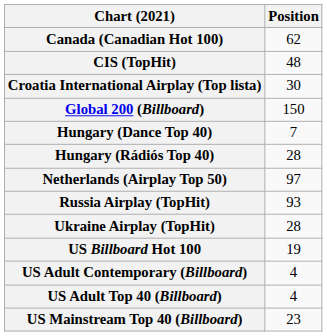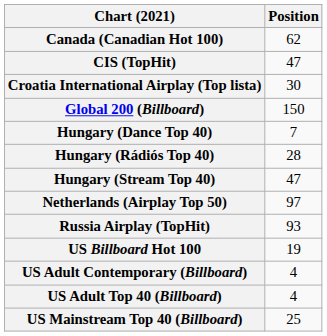 <table class="wikitable sortable plainrowheaders" style="text-align:center">
 <tr>
 <th scope="col">Chart (2021)</th>
 <th scope="col">Position</th>
 </tr>
 <tr>
 <th scope="row">Canada (Canadian Hot 100)</th>
 <td>62</td>
 </tr>
 <tr>
 <th scope="row">CIS (TopHit)</th>
-<td>48</td>
+<td>47</td>
 </tr>
 <tr>
 <th scope="row">Croatia International Airplay (Top lista)</th>
 <td>30</td>
 </tr>
 <tr>
 <th scope="row"><a href='#'>Global 200</a> (<em>Billboard</em>)</th>
 <td>150</td>
 </tr>
 <tr>
 <th scope="row">Hungary (Dance Top 40)</th>
 <td>7</td>
 </tr>
 <tr>
 <th scope="row">Hungary (Rádiós Top 40)</th>
 <td>28</td>
 </tr>
 <tr>
+<th scope="row">Hungary (Stream Top 40)</th>
+<td>47</td>
+</tr>
+<tr>
 <th scope="row">Netherlands (Airplay Top 50)</th>
 <td>97</td>
 </tr>
 <tr>
 <th scope="row">Russia Airplay (TopHit)</th>
 <td>93</td>
-</tr>
-<tr>
-<th scope="row">Ukraine Airplay (TopHit)</th>
-<td>28</td>
 </tr>
 <tr>
 <th scope="row">US <em>Billboard</em> Hot 100</th>
 <td>19</td>
 </tr>
 <tr>
 <th scope="row">US Adult Contemporary (<em>Billboard</em>)</th>
 <td>4</td>
 </tr>
 <tr>
 <th scope="row">US Adult Top 40 (<em>Billboard</em>)</th>
 <td>4</td>
 </tr>
 <tr>
 <th scope="row">US Mainstream Top 40 (<em>Billboard</em>)</th>
-<td>23</td>
+<td>25</td>
 </tr>
 </table>
